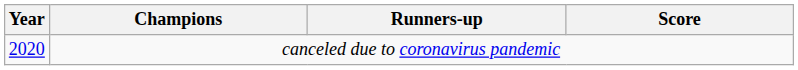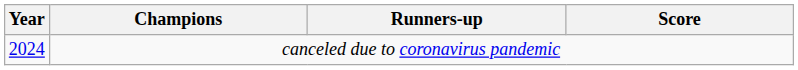 <table class="wikitable" style="font-size:90%">
 <tr>
 <th>Year</th>
 <th width="200">Champions</th>
 <th width="200">Runners-up</th>
 <th width="175">Score</th>
 </tr>
 <tr>
-<td><a href='#'>2020</a></td>
+<td><a href='#'>2024</a></td>
 <td colspan=3 align=center><em>canceled due to <a href='#'>coronavirus pandemic</a></em></td>
 </tr>
 </table>
